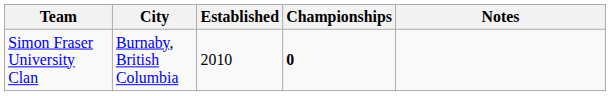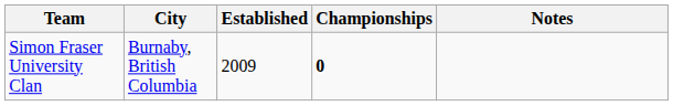 <table class="wikitable">
 <tr>
 <th bgcolor="#DDDDFF" width="20%">Team</th>
 <th bgcolor="#DDDDFF" width="15%">City</th>
 <th bgcolor="#DDDDFF" width="10%">Established</th>
 <th bgcolor="#DDDDFF" width="5%">Championships</th>
 <th bgcolor="#DDDDFF" width="45%">Notes</th>
 </tr>
 <tr>
 <td><a href='#'>Simon Fraser University Clan</a></td>
 <td><a href='#'>Burnaby</a>, <a href='#'>British Columbia</a></td>
-<td>2010</td>
+<td>2009</td>
 <td><strong>0</strong></td>
 <td></td>
 </tr>
 </table>
